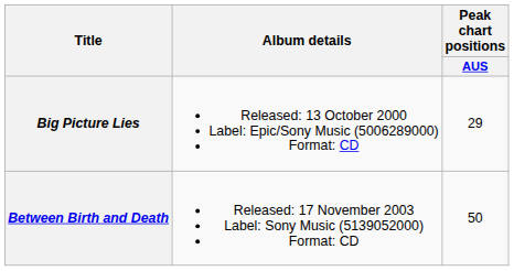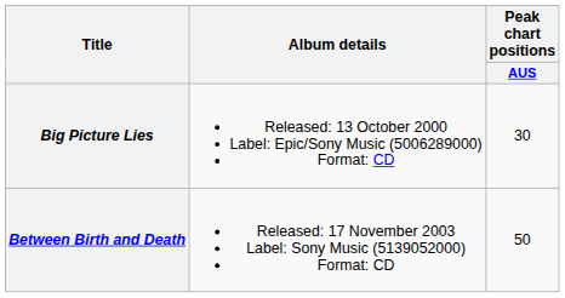 <table class="wikitable plainrowheaders" style="text-align:center;">
 <tr>
 <th scope="col" rowspan="2">Title</th>
 <th scope="col" rowspan="2">Album details</th>
 <th scope="col" colspan="1">Peak chart positions</th>
 </tr>
 <tr>
 <th scope="col" style="width:3em;font-size:90%;"><a href='#'>AUS</a><br></th>
 </tr>
 <tr>
 <th scope="row"><em>Big Picture Lies</em></th>
 <td><br><ul><li>Released: 13 October 2000</li><li>Label: Epic/Sony Music (5006289000)</li><li>Format: <a href='#'>CD</a></li></ul></td>
-<td>29</td>
+<td>30</td>
 </tr>
 <tr>
 <th scope="row"><em><a href='#'>Between Birth and Death</a></em></th>
 <td><br><ul><li>Released: 17 November 2003</li><li>Label: Sony Music (5139052000)</li><li>Format: CD</li></ul></td>
 <td>50</td>
 </tr>
 </table>
